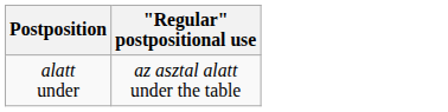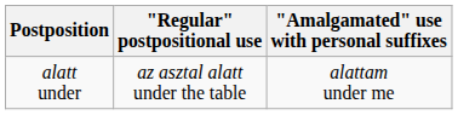 <table class=wikitable align=center>
 <tr>
 <th>Postposition</th>
 <th>"Regular"<br>postpositional use</th>
+<th>"Amalgamated" use<br>with personal suffixes</th>
 </tr>
 <tr>
 <td align=center><em>alatt</em><br>under</td>
 <td align=center><em>az asztal alatt</em><br>under the table</td>
+<td align=center><em>alattam</em><br>under me</td>
 </tr>
 </table>
